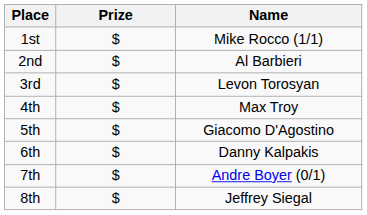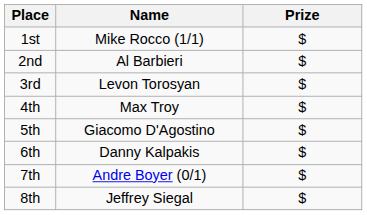 <table class="wikitable">
 <tr>
 <th width="50">Place</th>
+<th width="200">Name</th>
 <th width="125">Prize</th>
-<th width="200">Name</th>
 </tr>
 <tr>
 <td align = "center">1st</td>
+<td align = "center">Mike Rocco (1/1)</td>
 <td align = "center">$</td>
-<td align = "center">Mike Rocco (1/1)</td>
 </tr>
 <tr>
 <td align = "center">2nd</td>
+<td align = "center">Al Barbieri</td>
 <td align = "center">$</td>
-<td align = "center">Al Barbieri</td>
 </tr>
 <tr>
 <td align = "center">3rd</td>
+<td align = "center">Levon Torosyan</td>
 <td align = "center">$</td>
-<td align = "center">Levon Torosyan</td>
 </tr>
 <tr>
 <td align = "center">4th</td>
+<td align = "center">Max Troy</td>
 <td align = "center">$</td>
-<td align = "center">Max Troy</td>
 </tr>
 <tr>
 <td align = "center">5th</td>
+<td align = "center">Giacomo D'Agostino</td>
 <td align = "center">$</td>
-<td align = "center">Giacomo D'Agostino</td>
 </tr>
 <tr>
 <td align = "center">6th</td>
+<td align = "center">Danny Kalpakis</td>
 <td align = "center">$</td>
-<td align = "center">Danny Kalpakis</td>
 </tr>
 <tr>
 <td align = "center">7th</td>
+<td align = "center"><a href='#'>Andre Boyer</a> (0/1)</td>
 <td align = "center">$</td>
-<td align = "center"><a href='#'>Andre Boyer</a> (0/1)</td>
 </tr>
 <tr>
 <td align = "center">8th</td>
+<td align = "center">Jeffrey Siegal</td>
 <td align = "center">$</td>
-<td align = "center">Jeffrey Siegal</td>
 </tr>
 </table>
